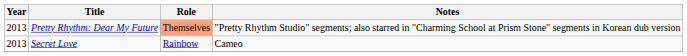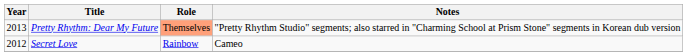 <table class="wikitable sortable">
 <tr>
 <th>Year</th>
 <th>Title</th>
 <th>Role</th>
 <th class="unsortable">Notes</th>
 </tr>
 <tr>
 <td>2013</td>
 <td><em><a href='#'>Pretty Rhythm: Dear My Future</a></em></td>
 <td style="background: lightsalmon;">Themselves</td>
 <td>"Pretty Rhythm Studio" segments; also starred in "Charming School at Prism Stone" segments in Korean dub version</td>
 </tr>
 <tr>
-<td>2013</td>
+<td>2012</td>
 <td><em><a href='#'>Secret Love</a></em></td>
 <td><a href='#'>Rainbow</a></td>
 <td>Cameo</td>
 </tr>
 <tr>
 </tr>
 </table>
